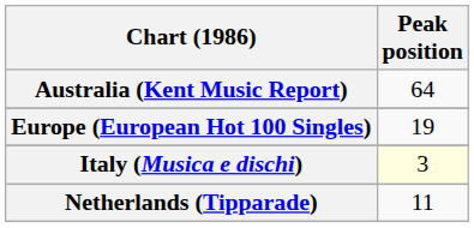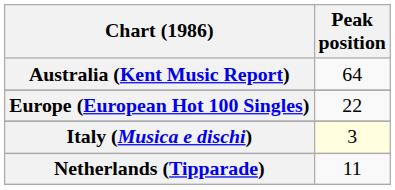 <table class="wikitable sortable plainrowheaders" style="text-align:center">
 <tr>
 <th scope="col">Chart (1986)</th>
 <th scope="col">Peak<br>position</th>
 </tr>
 <tr>
 <th scope="row">Australia (<a href='#'>Kent Music Report</a>)</th>
 <td>64</td>
 </tr>
 <tr>
 </tr>
 <tr>
 </tr>
 <tr>
 </tr>
 <tr>
 </tr>
 <tr>
 <th scope="row">Europe (<a href='#'>European Hot 100 Singles</a>)</th>
-<td>19</td>
+<td>22</td>
 </tr>
 <tr>
 </tr>
 <tr>
 </tr>
 <tr>
 <th scope="row">Italy (<em><a href='#'>Musica e dischi</a></em>)</th>
 <td style="background: lightyellow;">3</td>
 </tr>
 <tr>
 </tr>
 <tr>
 <th scope="row">Netherlands (<a href='#'>Tipparade</a>)</th>
 <td>11</td>
 </tr>
 <tr>
 </tr>
 <tr>
 </tr>
 <tr>
 </tr>
 <tr>
 </tr>
 <tr>
 </tr>
 <tr>
 </tr>
 <tr>
 </tr>
 </table>
